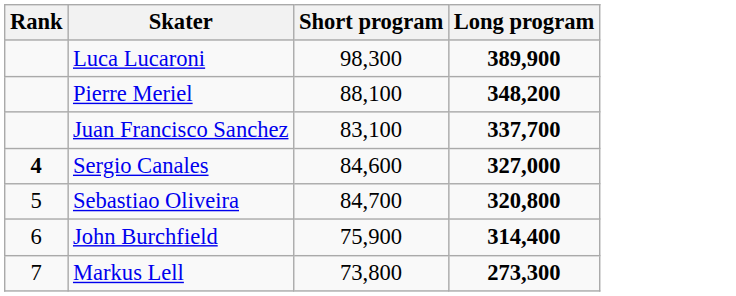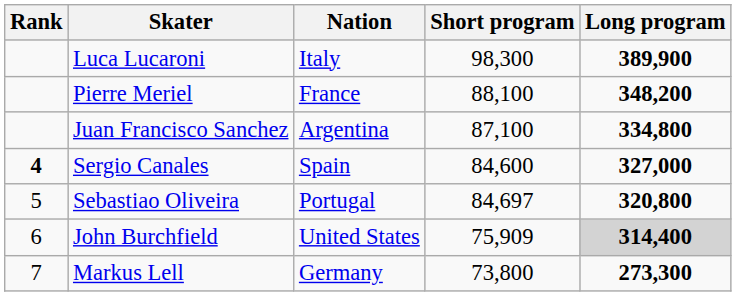 <table class="wikitable sortable" style="text-align:center">
 <tr>
 <th>Rank</th>
 <th>Skater</th>
+<th>Nation</th>
 <th>Short program</th>
 <th>Long program</th>
 </tr>
 <tr>
 <td></td>
 <td align=left><a href='#'>Luca Lucaroni</a></td>
+<td align=left> <a href='#'>Italy</a></td>
 <td>98,300</td>
 <td><strong>389,900</strong></td>
 </tr>
 <tr>
 <td></td>
 <td align=left><a href='#'>Pierre Meriel</a></td>
+<td align=left> <a href='#'>France</a></td>
 <td>88,100</td>
 <td><strong>348,200</strong></td>
 </tr>
 <tr>
 <td></td>
 <td align=left><a href='#'>Juan Francisco Sanchez</a></td>
-<td>83,100</td>
-<td><strong>337,700</strong></td>
+<td align=left> <a href='#'>Argentina</a></td>
+<td>87,100</td>
+<td><strong>334,800</strong></td>
 </tr>
 <tr>
 <td><strong>4</strong></td>
 <td align=left><a href='#'>Sergio Canales</a></td>
+<td align=left> <a href='#'>Spain</a></td>
 <td>84,600</td>
 <td><strong>327,000</strong></td>
 </tr>
 <tr>
 <td>5</td>
 <td align=left><a href='#'>Sebastiao Oliveira</a></td>
-<td>84,700</td>
+<td align=left> <a href='#'>Portugal</a></td>
+<td>84,697</td>
 <td><strong>320,800</strong></td>
 </tr>
 <tr>
 <td>6</td>
 <td align=left><a href='#'>John Burchfield</a></td>
-<td>75,900</td>
-<td><strong>314,400</strong></td>
+<td align=left> <a href='#'>United States</a></td>
+<td>75,909</td>
+<td style="background: lightgrey;"><strong>314,400</strong></td>
 </tr>
 <tr>
 <td>7</td>
 <td align=left><a href='#'>Markus Lell</a></td>
+<td align=left> <a href='#'>Germany</a></td>
 <td>73,800</td>
 <td><strong>273,300</strong></td>
 </tr>
 </table>
